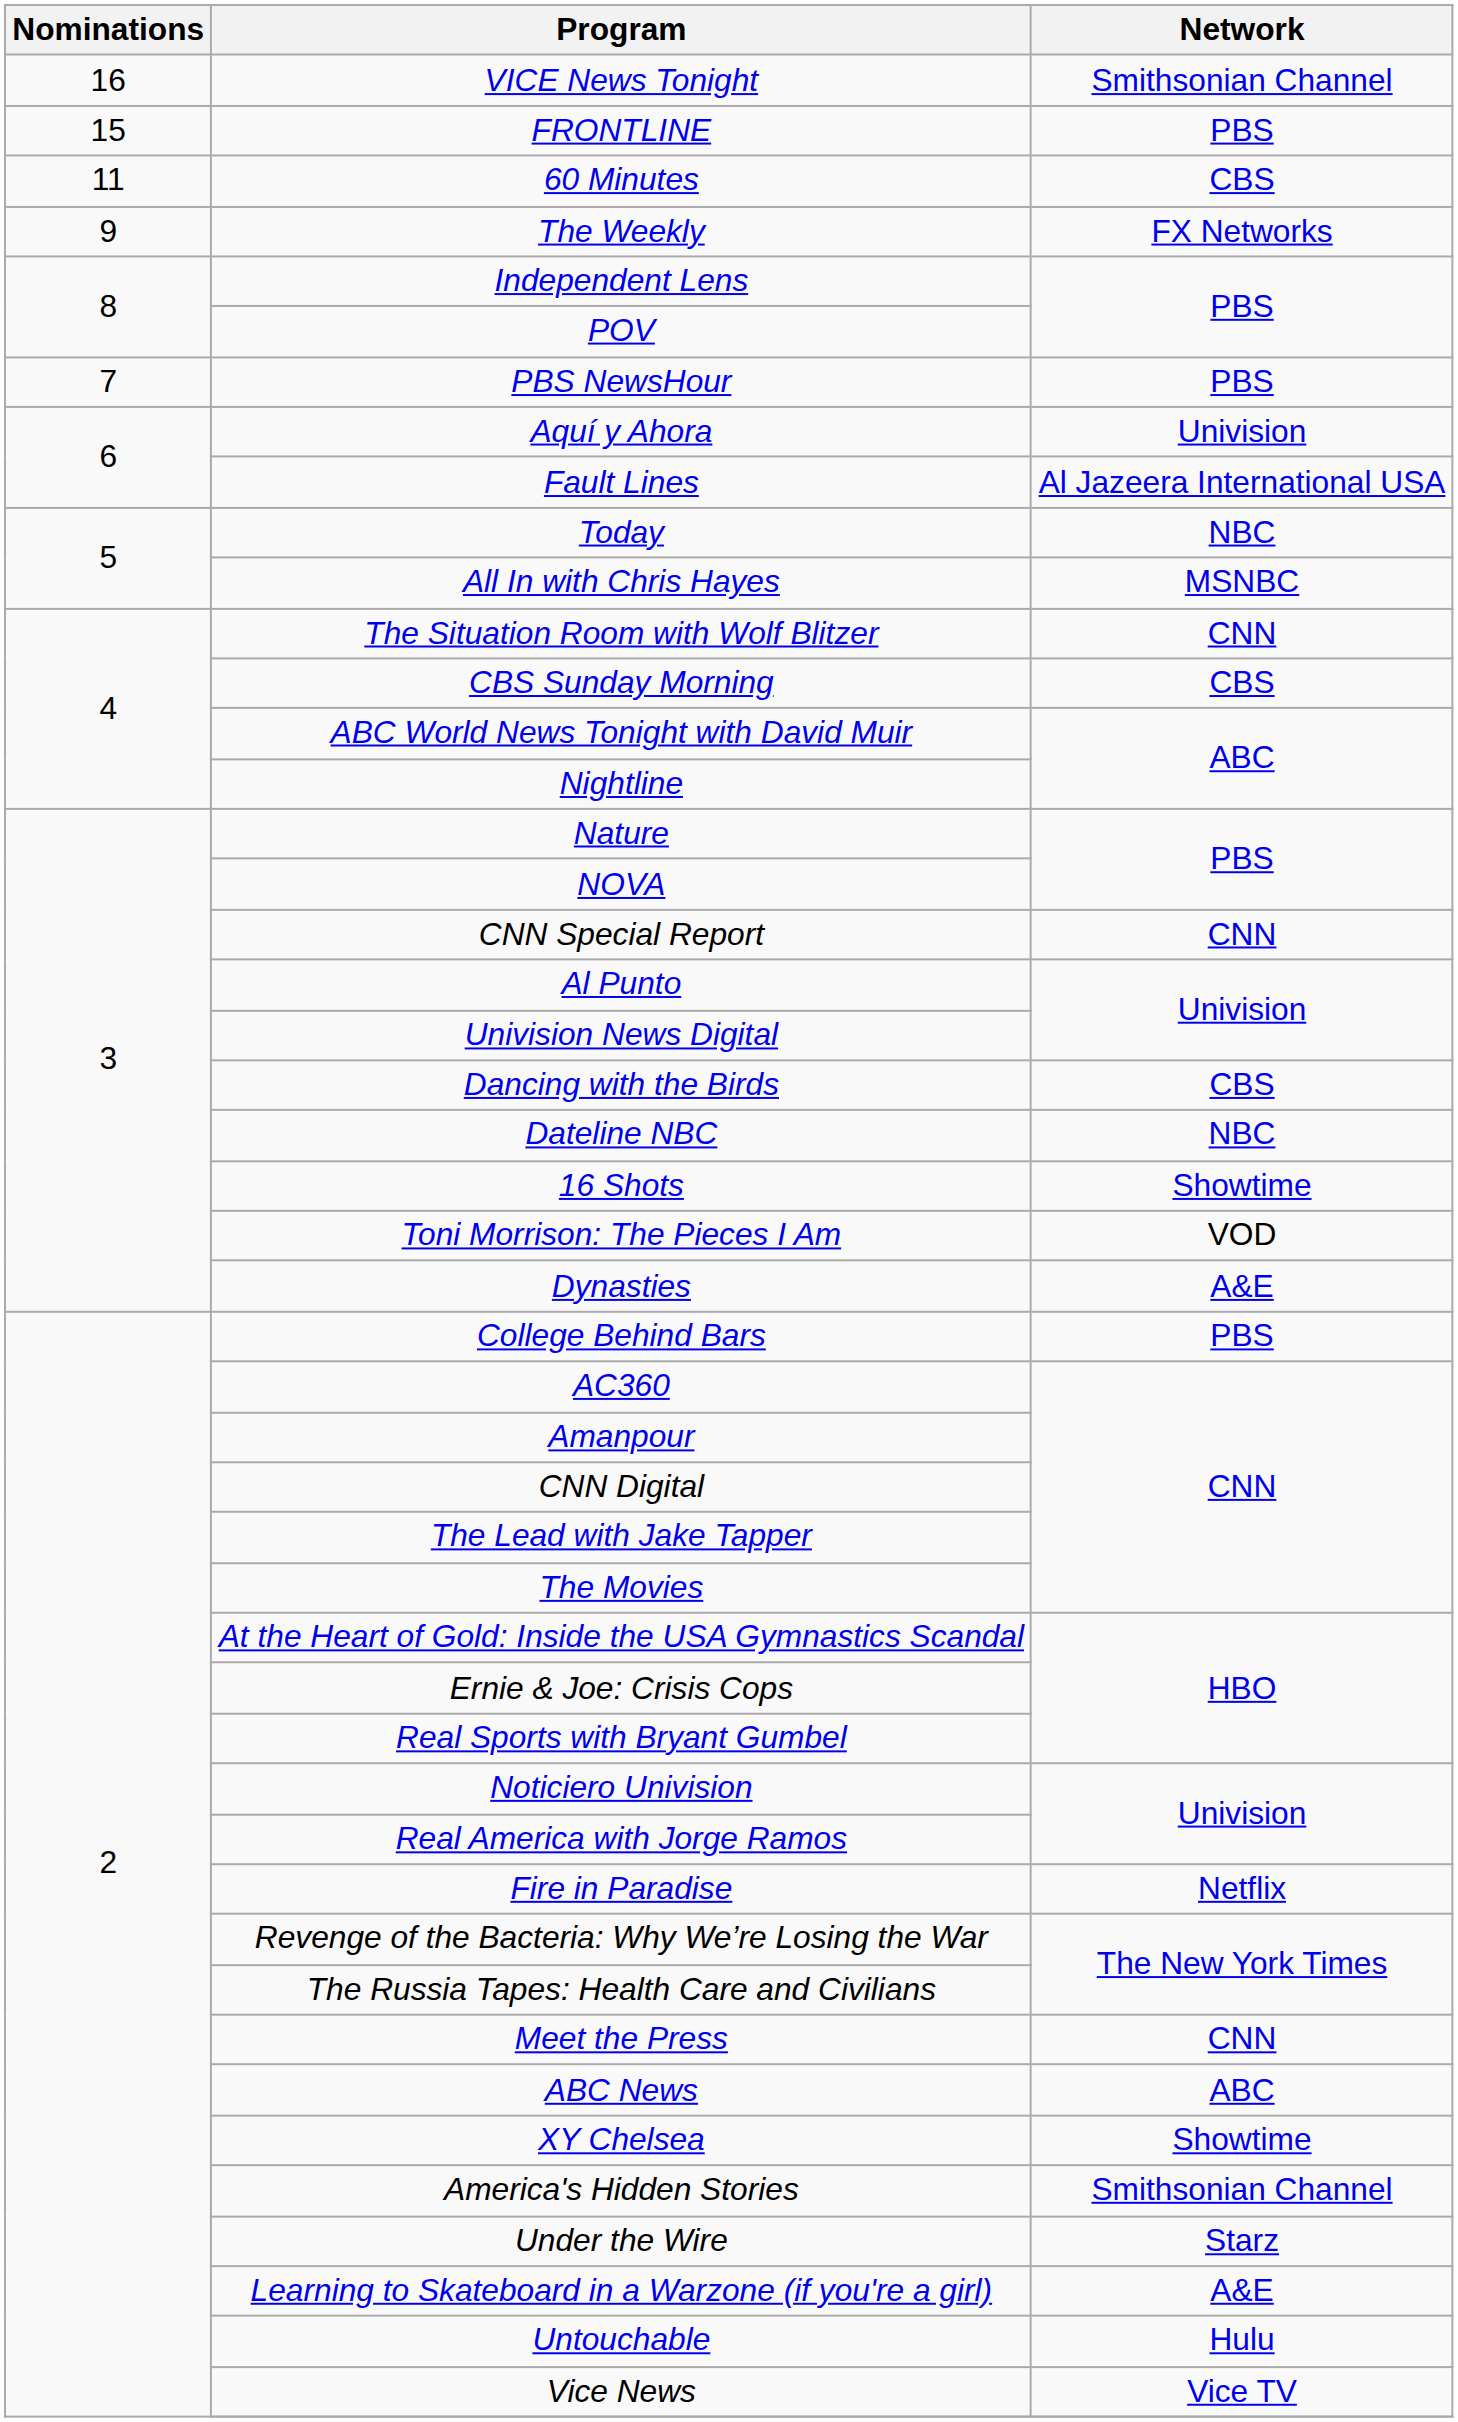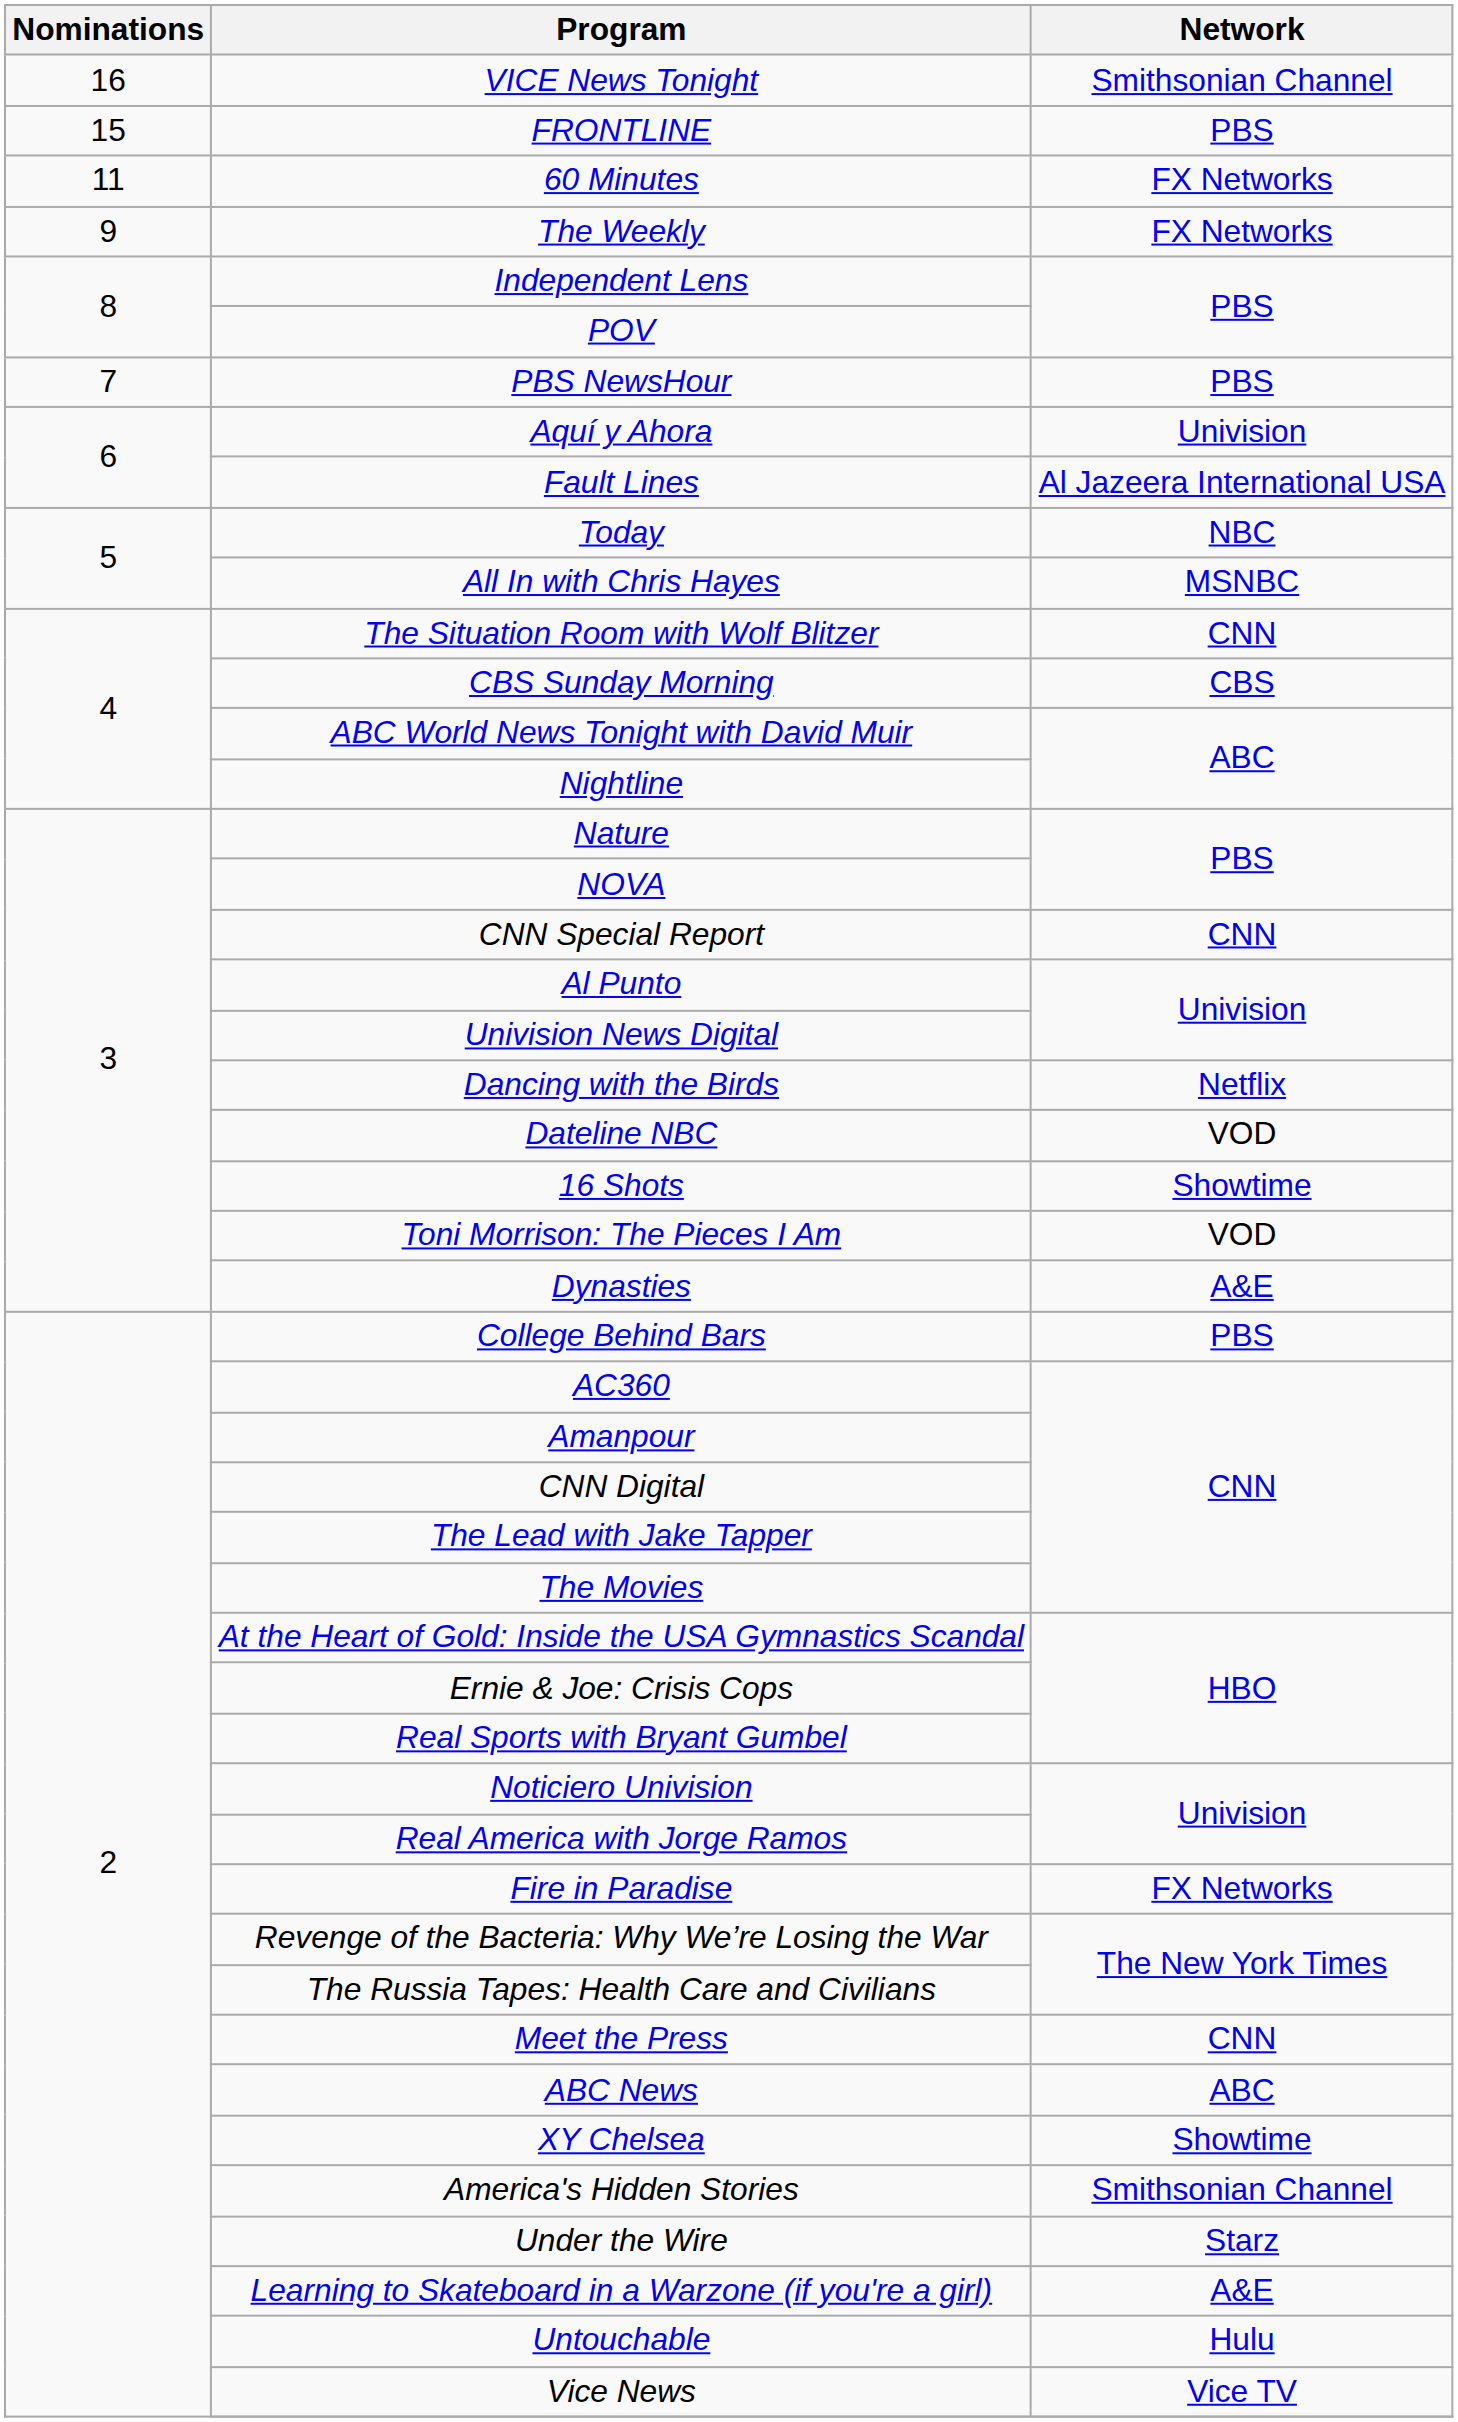 <table class="wikitable floatleft" style="text-align: center;">
 <tr>
 <th scope="col" style="width:55px;">Nominations</th>
 <th scope="col" style="text-align:center;">Program</th>
 <th scope="col" style="text-align:center;">Network</th>
 </tr>
 <tr>
 <td scope=row style="text-align:center">16</td>
 <td><em><a href='#'>VICE News Tonight</a></em></td>
 <td><a href='#'>Smithsonian Channel</a></td>
 </tr>
 <tr>
 <td scope=row style="text-align:center">15</td>
 <td><em><a href='#'>FRONTLINE</a></em></td>
 <td><a href='#'>PBS</a></td>
 </tr>
 <tr>
 <td scope=row style="text-align:center">11</td>
 <td><em><a href='#'>60 Minutes</a></em></td>
-<td><a href='#'>CBS</a></td>
+<td><a href='#'>FX Networks</a></td>
 </tr>
 <tr>
 <td scope=row style="text-align:center">9</td>
 <td><em><a href='#'>The Weekly</a></em></td>
 <td><a href='#'>FX Networks</a></td>
 </tr>
 <tr>
 <td rowspan="2" scope=row style="text-align:center">8</td>
 <td><em><a href='#'>Independent Lens</a></em></td>
 <td rowspan="2"><a href='#'>PBS</a></td>
 </tr>
 <tr>
 <td><em><a href='#'>POV</a></em></td>
 </tr>
 <tr>
 <td scope=row style="text-align:center">7</td>
 <td><em><a href='#'>PBS NewsHour</a></em></td>
 <td><a href='#'>PBS</a></td>
 </tr>
 <tr>
 <td rowspan="2" scope=row style="text-align:center">6</td>
 <td><em><a href='#'>Aquí y Ahora</a></em></td>
 <td><a href='#'>Univision</a></td>
 </tr>
 <tr>
 <td><em><a href='#'>Fault Lines</a></em></td>
 <td><a href='#'>Al Jazeera International USA</a></td>
 </tr>
 <tr>
 <td rowspan="2" scope=row style="text-align:center">5</td>
 <td><em><a href='#'>Today</a></em></td>
 <td><a href='#'>NBC</a></td>
 </tr>
 <tr>
 <td><em><a href='#'>All In with Chris Hayes</a></em></td>
 <td><a href='#'>MSNBC</a></td>
 </tr>
 <tr>
 <td rowspan="4" scope=row style="text-align:center">4</td>
 <td><em><a href='#'>The Situation Room with Wolf Blitzer</a></em></td>
 <td><a href='#'>CNN</a></td>
 </tr>
 <tr>
 <td><em><a href='#'>CBS Sunday Morning</a></em></td>
 <td><a href='#'>CBS</a></td>
 </tr>
 <tr>
 <td><em><a href='#'>ABC World News Tonight with David Muir</a></em></td>
 <td rowspan="2"><a href='#'>ABC</a></td>
 </tr>
 <tr>
 <td><em><a href='#'>Nightline</a></em></td>
 </tr>
 <tr>
 <td rowspan="10" scope=row style="text-align:center">3</td>
 <td><em><a href='#'>Nature</a></em></td>
 <td rowspan="2"><a href='#'>PBS</a></td>
 </tr>
 <tr>
 <td><em><a href='#'>NOVA</a></em></td>
 </tr>
 <tr>
 <td><em>CNN Special Report</em></td>
 <td><a href='#'>CNN</a></td>
 </tr>
 <tr>
 <td><em><a href='#'>Al Punto</a></em></td>
 <td rowspan="2"><a href='#'>Univision</a></td>
 </tr>
 <tr>
 <td><em><a href='#'>Univision News Digital</a></em></td>
 </tr>
 <tr>
 <td><em><a href='#'>Dancing with the Birds</a></em></td>
-<td><a href='#'>CBS</a></td>
+<td><a href='#'>Netflix</a></td>
 </tr>
 <tr>
 <td><em><a href='#'>Dateline NBC</a></em></td>
-<td><a href='#'>NBC</a></td>
+<td>VOD</td>
 </tr>
 <tr>
 <td><em><a href='#'>16 Shots</a></em></td>
 <td><a href='#'>Showtime</a></td>
 </tr>
 <tr>
 <td><em><a href='#'>Toni Morrison: The Pieces I Am</a></em></td>
 <td>VOD</td>
 </tr>
 <tr>
 <td><em><a href='#'>Dynasties</a></em></td>
 <td><a href='#'>A&E</a></td>
 </tr>
 <tr>
 <td rowspan="25" scope=row style="text-align:center">2</td>
 <td><em><a href='#'>College Behind Bars</a></em></td>
 <td><a href='#'>PBS</a></td>
 </tr>
 <tr>
 <td><em><a href='#'>AC360</a></em></td>
 <td rowspan="5"><a href='#'>CNN</a></td>
 </tr>
 <tr>
 <td><em><a href='#'>Amanpour</a></em></td>
 </tr>
 <tr>
 <td><em>CNN Digital</em></td>
 </tr>
 <tr>
 <td><em><a href='#'>The Lead with Jake Tapper</a></em></td>
 </tr>
 <tr>
 <td><em><a href='#'>The Movies</a></em></td>
 </tr>
 <tr>
 <td><em><a href='#'>At the Heart of Gold: Inside the USA Gymnastics Scandal</a></em></td>
 <td rowspan="3"><a href='#'>HBO</a></td>
 </tr>
 <tr>
 <td><em>Ernie & Joe: Crisis Cops</em></td>
 </tr>
 <tr>
 <td><em><a href='#'>Real Sports with Bryant Gumbel</a></em></td>
 </tr>
 <tr>
 <td><em><a href='#'>Noticiero Univision</a></em></td>
 <td rowspan="2"><a href='#'>Univision</a></td>
 </tr>
 <tr>
 <td><em><a href='#'>Real America with Jorge Ramos</a></em></td>
 </tr>
 <tr>
 <td><em><a href='#'>Fire in Paradise</a></em></td>
-<td><a href='#'>Netflix</a></td>
+<td><a href='#'>FX Networks</a></td>
 </tr>
 <tr>
 <td><em>Revenge of the Bacteria: Why We’re Losing the War</em></td>
 <td rowspan="2"><a href='#'>The New York Times</a></td>
 </tr>
 <tr>
 <td><em>The Russia Tapes: Health Care and Civilians</em></td>
 </tr>
 <tr>
 <td><em><a href='#'>Meet the Press</a></em></td>
 <td><a href='#'>CNN</a></td>
 </tr>
 <tr>
 <td><em><a href='#'>ABC News</a></em></td>
 <td><a href='#'>ABC</a></td>
 </tr>
 <tr>
 <td><em><a href='#'>XY Chelsea</a></em></td>
 <td><a href='#'>Showtime</a></td>
 </tr>
 <tr>
 <td><em>America's Hidden Stories</em></td>
 <td><a href='#'>Smithsonian Channel</a></td>
 </tr>
 <tr>
 <td><em>Under the Wire</em></td>
 <td><a href='#'>Starz</a></td>
 </tr>
 <tr>
 <td><em><a href='#'>Learning to Skateboard in a Warzone (if you're a girl)</a></em></td>
 <td><a href='#'>A&E</a></td>
 </tr>
 <tr>
 <td><em><a href='#'>Untouchable</a></em></td>
 <td><a href='#'>Hulu</a></td>
 </tr>
 <tr>
 <td><em>Vice News</em></td>
 <td><a href='#'>Vice TV</a></td>
 </tr>
 <tr>
 </tr>
 </table>
